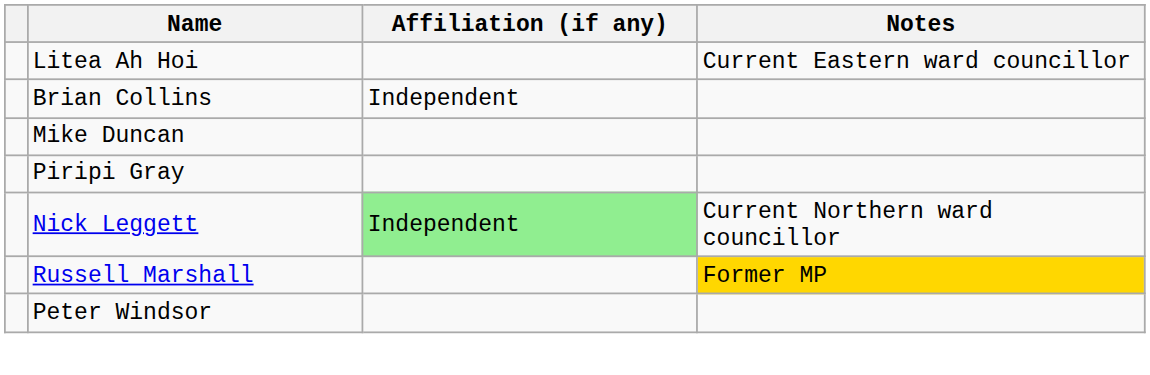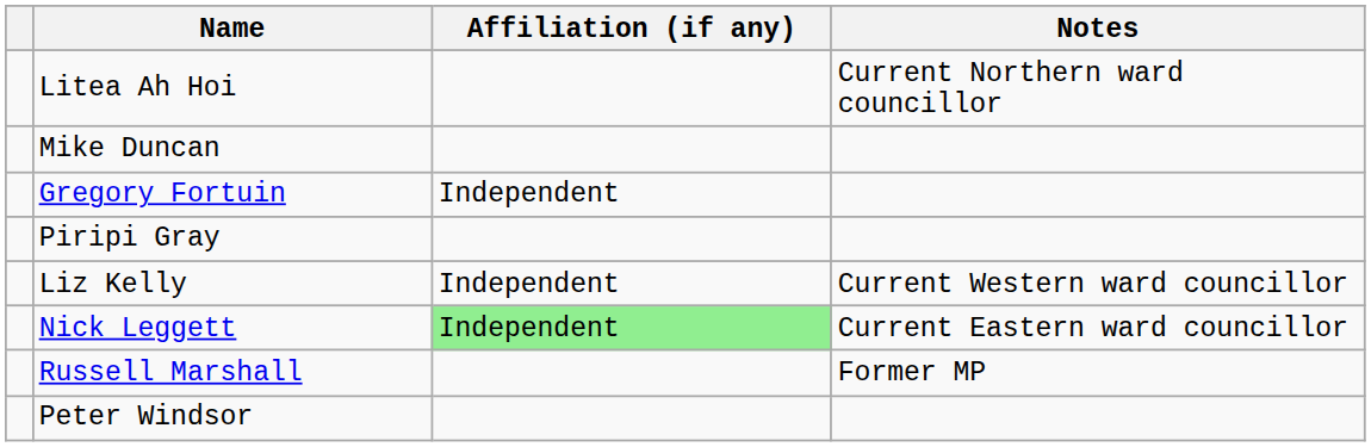 <table class="wikitable" width="51%">
 <tr>
 <th width="1%"></th>
 <th width="15%">Name</th>
 <th width="15%">Affiliation (if any)</th>
 <th width="20%">Notes</th>
 </tr>
 <tr>
 <td></td>
 <td>Litea Ah Hoi</td>
 <td></td>
-<td>Current Eastern ward councillor</td>
-</tr>
-<tr>
-<td bgcolor=></td>
-<td>Brian Collins</td>
-<td>Independent</td>
-<td></td>
+<td>Current Northern ward councillor</td>
 </tr>
 <tr>
 <td></td>
 <td>Mike Duncan</td>
 <td></td>
+<td></td>
+</tr>
+<tr>
+<td bgcolor=></td>
+<td><a href='#'>Gregory Fortuin</a></td>
+<td>Independent</td>
 <td></td>
 </tr>
 <tr>
 <td></td>
 <td>Piripi Gray</td>
 <td></td>
 <td></td>
 </tr>
 <tr>
 <td bgcolor=></td>
+<td>Liz Kelly</td>
+<td>Independent</td>
+<td>Current Western ward councillor</td>
+</tr>
+<tr>
+<td bgcolor=></td>
 <td><a href='#'>Nick Leggett</a></td>
 <td style="background: lightgreen;">Independent</td>
-<td>Current Northern ward councillor</td>
+<td>Current Eastern ward councillor</td>
 </tr>
 <tr>
 <td></td>
 <td><a href='#'>Russell Marshall</a></td>
 <td></td>
-<td style="background: gold;">Former MP</td>
+<td>Former MP</td>
 </tr>
 <tr>
 <td></td>
 <td>Peter Windsor</td>
 <td></td>
 <td></td>
 </tr>
 </table>
